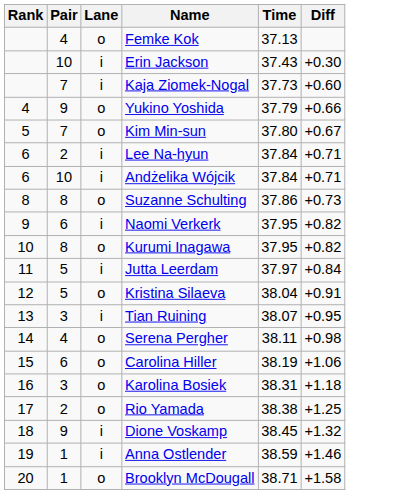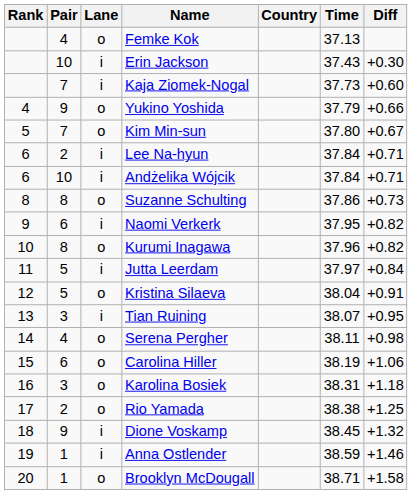 <table class="wikitable sortable" style="text-align:center">
 <tr>
 <th>Rank</th>
 <th>Pair</th>
 <th>Lane</th>
 <th>Name</th>
+<th>Country</th>
 <th>Time</th>
 <th>Diff</th>
 </tr>
 <tr>
 <td></td>
 <td>4</td>
 <td>o</td>
 <td align="left"><a href='#'>Femke Kok</a></td>
+<td align="left"></td>
 <td>37.13</td>
 <td></td>
 </tr>
 <tr>
 <td></td>
 <td>10</td>
 <td>i</td>
 <td align="left"><a href='#'>Erin Jackson</a></td>
+<td align="left"></td>
 <td>37.43</td>
 <td>+0.30</td>
 </tr>
 <tr>
 <td></td>
 <td>7</td>
 <td>i</td>
 <td align="left"><a href='#'>Kaja Ziomek-Nogal</a></td>
+<td align="left"></td>
 <td>37.73</td>
 <td>+0.60</td>
 </tr>
 <tr>
 <td>4</td>
 <td>9</td>
 <td>o</td>
 <td align="left"><a href='#'>Yukino Yoshida</a></td>
+<td align="left"></td>
 <td>37.79</td>
 <td>+0.66</td>
 </tr>
 <tr>
 <td>5</td>
 <td>7</td>
 <td>o</td>
 <td align="left"><a href='#'>Kim Min-sun</a></td>
+<td align="left"></td>
 <td>37.80</td>
 <td>+0.67</td>
 </tr>
 <tr>
 <td>6</td>
 <td>2</td>
 <td>i</td>
 <td align="left"><a href='#'>Lee Na-hyun</a></td>
+<td align="left"></td>
 <td>37.84</td>
 <td>+0.71</td>
 </tr>
 <tr>
 <td>6</td>
 <td>10</td>
 <td>i</td>
 <td align="left"><a href='#'>Andżelika Wójcik</a></td>
+<td align="left"></td>
 <td>37.84</td>
 <td>+0.71</td>
 </tr>
 <tr>
 <td>8</td>
 <td>8</td>
 <td>o</td>
 <td align="left"><a href='#'>Suzanne Schulting</a></td>
+<td align="left"></td>
 <td>37.86</td>
 <td>+0.73</td>
 </tr>
 <tr>
 <td>9</td>
 <td>6</td>
 <td>i</td>
 <td align="left"><a href='#'>Naomi Verkerk</a></td>
+<td align="left"></td>
 <td>37.95</td>
 <td>+0.82</td>
 </tr>
 <tr>
 <td>10</td>
 <td>8</td>
 <td>o</td>
 <td align="left"><a href='#'>Kurumi Inagawa</a></td>
-<td>37.95</td>
+<td align="left"></td>
+<td>37.96</td>
 <td>+0.82</td>
 </tr>
 <tr>
 <td>11</td>
 <td>5</td>
 <td>i</td>
 <td align="left"><a href='#'>Jutta Leerdam</a></td>
+<td align="left"></td>
 <td>37.97</td>
 <td>+0.84</td>
 </tr>
 <tr>
 <td>12</td>
 <td>5</td>
 <td>o</td>
 <td align="left"><a href='#'>Kristina Silaeva</a></td>
+<td align="left"></td>
 <td>38.04</td>
 <td>+0.91</td>
 </tr>
 <tr>
 <td>13</td>
 <td>3</td>
 <td>i</td>
 <td align="left"><a href='#'>Tian Ruining</a></td>
+<td align="left"></td>
 <td>38.07</td>
 <td>+0.95</td>
 </tr>
 <tr>
 <td>14</td>
 <td>4</td>
 <td>o</td>
 <td align="left"><a href='#'>Serena Pergher</a></td>
+<td align="left"></td>
 <td>38.11</td>
 <td>+0.98</td>
 </tr>
 <tr>
 <td>15</td>
 <td>6</td>
 <td>o</td>
 <td align="left"><a href='#'>Carolina Hiller</a></td>
+<td align="left"></td>
 <td>38.19</td>
 <td>+1.06</td>
 </tr>
 <tr>
 <td>16</td>
 <td>3</td>
 <td>o</td>
 <td align="left"><a href='#'>Karolina Bosiek</a></td>
+<td align="left"></td>
 <td>38.31</td>
 <td>+1.18</td>
 </tr>
 <tr>
 <td>17</td>
 <td>2</td>
 <td>o</td>
 <td align="left"><a href='#'>Rio Yamada</a></td>
+<td align="left"></td>
 <td>38.38</td>
 <td>+1.25</td>
 </tr>
 <tr>
 <td>18</td>
 <td>9</td>
 <td>i</td>
 <td align="left"><a href='#'>Dione Voskamp</a></td>
+<td align="left"></td>
 <td>38.45</td>
 <td>+1.32</td>
 </tr>
 <tr>
 <td>19</td>
 <td>1</td>
 <td>i</td>
 <td align="left"><a href='#'>Anna Ostlender</a></td>
+<td align="left"></td>
 <td>38.59</td>
 <td>+1.46</td>
 </tr>
 <tr>
 <td>20</td>
 <td>1</td>
 <td>o</td>
 <td align="left"><a href='#'>Brooklyn McDougall</a></td>
+<td align="left"></td>
 <td>38.71</td>
 <td>+1.58</td>
 </tr>
 </table>
